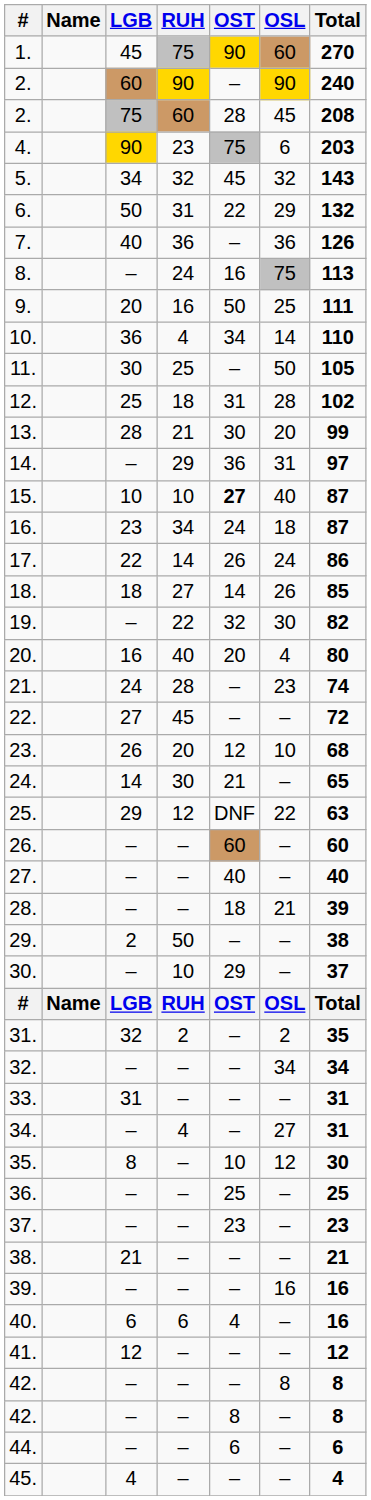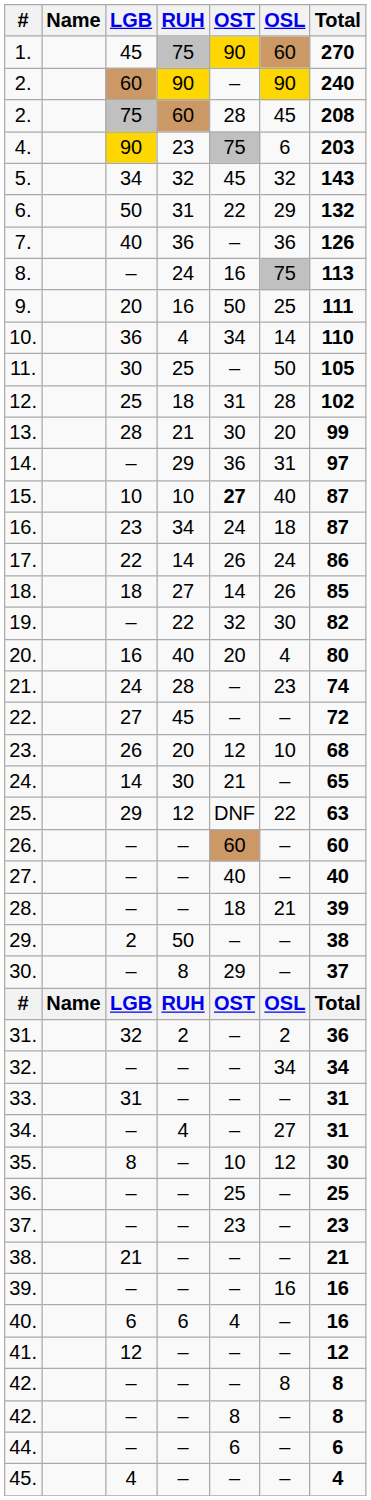 <table class="wikitable" style="text-align:center;">
 <tr>
 <th>#</th>
 <th>Name</th>
 <th><a href='#'>LGB</a></th>
 <th><a href='#'>RUH</a></th>
 <th><a href='#'>OST</a></th>
 <th><a href='#'>OSL</a></th>
 <th><strong>Total</strong></th>
 </tr>
 <tr>
 <td>1.</td>
 <td align="left"></td>
 <td>45</td>
 <td bgcolor="silver">75</td>
 <td bgcolor="gold">90</td>
 <td bgcolor="CC9966">60</td>
 <td><strong>270</strong></td>
 </tr>
 <tr>
 <td>2.</td>
 <td align="left"></td>
 <td bgcolor="CC9966">60</td>
 <td bgcolor="gold">90</td>
 <td>–</td>
 <td bgcolor="gold">90</td>
 <td><strong>240</strong></td>
 </tr>
 <tr>
 <td>2.</td>
 <td align="left"></td>
 <td bgcolor="silver">75</td>
 <td bgcolor="CC9966">60</td>
 <td>28</td>
 <td>45</td>
 <td><strong>208</strong></td>
 </tr>
 <tr>
 <td>4.</td>
 <td align="left"></td>
 <td bgcolor="gold">90</td>
 <td>23</td>
 <td bgcolor="silver">75</td>
 <td>6</td>
 <td><strong>203</strong></td>
 </tr>
 <tr>
 <td>5.</td>
 <td align="left"></td>
 <td>34</td>
 <td>32</td>
 <td>45</td>
 <td>32</td>
 <td><strong>143</strong></td>
 </tr>
 <tr>
 <td>6.</td>
 <td align="left"></td>
 <td>50</td>
 <td>31</td>
 <td>22</td>
 <td>29</td>
 <td><strong>132</strong></td>
 </tr>
 <tr>
 <td>7.</td>
 <td align="left"></td>
 <td>40</td>
 <td>36</td>
 <td>–</td>
 <td>36</td>
 <td><strong>126</strong></td>
 </tr>
 <tr>
 <td>8.</td>
 <td align="left"></td>
 <td>–</td>
 <td>24</td>
 <td>16</td>
 <td bgcolor="silver">75</td>
 <td><strong>113</strong></td>
 </tr>
 <tr>
 <td>9.</td>
 <td align="left"></td>
 <td>20</td>
 <td>16</td>
 <td>50</td>
 <td>25</td>
 <td><strong>111</strong></td>
 </tr>
 <tr>
 <td>10.</td>
 <td align="left"></td>
 <td>36</td>
 <td>4</td>
 <td>34</td>
 <td>14</td>
 <td><strong>110</strong></td>
 </tr>
 <tr>
 <td>11.</td>
 <td align="left"></td>
 <td>30</td>
 <td>25</td>
 <td>–</td>
 <td>50</td>
 <td><strong>105</strong></td>
 </tr>
 <tr>
 <td>12.</td>
 <td align="left"></td>
 <td>25</td>
 <td>18</td>
 <td>31</td>
 <td>28</td>
 <td><strong>102</strong></td>
 </tr>
 <tr>
 <td>13.</td>
 <td align="left"></td>
 <td>28</td>
 <td>21</td>
 <td>30</td>
 <td>20</td>
 <td><strong>99</strong></td>
 </tr>
 <tr>
 <td>14.</td>
 <td align="left"></td>
 <td>–</td>
 <td>29</td>
 <td>36</td>
 <td>31</td>
 <td><strong>97</strong></td>
 </tr>
 <tr>
 <td>15.</td>
 <td align="left"></td>
 <td>10</td>
 <td>10</td>
 <td><strong>27</strong></td>
 <td>40</td>
 <td><strong>87</strong></td>
 </tr>
 <tr>
 <td>16.</td>
 <td align="left"></td>
 <td>23</td>
 <td>34</td>
 <td>24</td>
 <td>18</td>
 <td><strong>87</strong></td>
 </tr>
 <tr>
 <td>17.</td>
 <td align="left"></td>
 <td>22</td>
 <td>14</td>
 <td>26</td>
 <td>24</td>
 <td><strong>86</strong></td>
 </tr>
 <tr>
 <td>18.</td>
 <td align="left"></td>
 <td>18</td>
 <td>27</td>
 <td>14</td>
 <td>26</td>
 <td><strong>85</strong></td>
 </tr>
 <tr>
 <td>19.</td>
 <td align="left"></td>
 <td>–</td>
 <td>22</td>
 <td>32</td>
 <td>30</td>
 <td><strong>82</strong></td>
 </tr>
 <tr>
 <td>20.</td>
 <td align="left"></td>
 <td>16</td>
 <td>40</td>
 <td>20</td>
 <td>4</td>
 <td><strong>80</strong></td>
 </tr>
 <tr>
 <td>21.</td>
 <td align="left"></td>
 <td>24</td>
 <td>28</td>
 <td>–</td>
 <td>23</td>
 <td><strong>74</strong></td>
 </tr>
 <tr>
 <td>22.</td>
 <td align="left"></td>
 <td>27</td>
 <td>45</td>
 <td>–</td>
 <td>–</td>
 <td><strong>72</strong></td>
 </tr>
 <tr>
 <td>23.</td>
 <td align="left"></td>
 <td>26</td>
 <td>20</td>
 <td>12</td>
 <td>10</td>
 <td><strong>68</strong></td>
 </tr>
 <tr>
 <td>24.</td>
 <td align="left"></td>
 <td>14</td>
 <td>30</td>
 <td>21</td>
 <td>–</td>
 <td><strong>65</strong></td>
 </tr>
 <tr>
 <td>25.</td>
 <td align="left"></td>
 <td>29</td>
 <td>12</td>
 <td>DNF</td>
 <td>22</td>
 <td><strong>63</strong></td>
 </tr>
 <tr>
 <td>26.</td>
 <td align="left"></td>
 <td>–</td>
 <td>–</td>
 <td bgcolor="CC9966">60</td>
 <td>–</td>
 <td><strong>60</strong></td>
 </tr>
 <tr>
 <td>27.</td>
 <td align="left"></td>
 <td>–</td>
 <td>–</td>
 <td>40</td>
 <td>–</td>
 <td><strong>40</strong></td>
 </tr>
 <tr>
 <td>28.</td>
 <td align="left"></td>
 <td>–</td>
 <td>–</td>
 <td>18</td>
 <td>21</td>
 <td><strong>39</strong></td>
 </tr>
 <tr>
 <td>29.</td>
 <td align="left"></td>
 <td>2</td>
 <td>50</td>
 <td>–</td>
 <td>–</td>
 <td><strong>38</strong></td>
 </tr>
 <tr>
 <td>30.</td>
 <td align="left"></td>
 <td>–</td>
-<td>10</td>
+<td>8</td>
 <td>29</td>
 <td>–</td>
 <td><strong>37</strong></td>
 </tr>
 <tr>
 <th>#</th>
 <th>Name</th>
 <th><a href='#'>LGB</a></th>
 <th><a href='#'>RUH</a></th>
 <th><a href='#'>OST</a></th>
 <th><a href='#'>OSL</a></th>
 <th><strong>Total</strong></th>
 </tr>
 <tr>
 <td>31.</td>
 <td align="left"></td>
 <td>32</td>
 <td>2</td>
 <td>–</td>
 <td>2</td>
-<td><strong>35</strong></td>
+<td><strong>36</strong></td>
 </tr>
 <tr>
 <td>32.</td>
 <td align="left"></td>
 <td>–</td>
 <td>–</td>
 <td>–</td>
 <td>34</td>
 <td><strong>34</strong></td>
 </tr>
 <tr>
 <td>33.</td>
 <td align="left"></td>
 <td>31</td>
 <td>–</td>
 <td>–</td>
 <td>–</td>
 <td><strong>31</strong></td>
 </tr>
 <tr>
 <td>34.</td>
 <td align="left"></td>
 <td>–</td>
 <td>4</td>
 <td>–</td>
 <td>27</td>
 <td><strong>31</strong></td>
 </tr>
 <tr>
 <td>35.</td>
 <td align="left"></td>
 <td>8</td>
 <td>–</td>
 <td>10</td>
 <td>12</td>
 <td><strong>30</strong></td>
 </tr>
 <tr>
 <td>36.</td>
 <td align="left"></td>
 <td>–</td>
 <td>–</td>
 <td>25</td>
 <td>–</td>
 <td><strong>25</strong></td>
 </tr>
 <tr>
 <td>37.</td>
 <td align="left"></td>
 <td>–</td>
 <td>–</td>
 <td>23</td>
 <td>–</td>
 <td><strong>23</strong></td>
 </tr>
 <tr>
 <td>38.</td>
 <td align="left"></td>
 <td>21</td>
 <td>–</td>
 <td>–</td>
 <td>–</td>
 <td><strong>21</strong></td>
 </tr>
 <tr>
 <td>39.</td>
 <td align="left"></td>
 <td>–</td>
 <td>–</td>
 <td>–</td>
 <td>16</td>
 <td><strong>16</strong></td>
 </tr>
 <tr>
 <td>40.</td>
 <td align="left"></td>
 <td>6</td>
 <td>6</td>
 <td>4</td>
 <td>–</td>
 <td><strong>16</strong></td>
 </tr>
 <tr>
 <td>41.</td>
 <td align="left"></td>
 <td>12</td>
 <td>–</td>
 <td>–</td>
 <td>–</td>
 <td><strong>12</strong></td>
 </tr>
 <tr>
 <td>42.</td>
 <td align="left"></td>
 <td>–</td>
 <td>–</td>
 <td>–</td>
 <td>8</td>
 <td><strong>8</strong></td>
 </tr>
 <tr>
 <td>42.</td>
 <td align="left"></td>
 <td>–</td>
 <td>–</td>
 <td>8</td>
 <td>–</td>
 <td><strong>8</strong></td>
 </tr>
 <tr>
 <td>44.</td>
 <td align="left"></td>
 <td>–</td>
 <td>–</td>
 <td>6</td>
 <td>–</td>
 <td><strong>6</strong></td>
 </tr>
 <tr>
 <td>45.</td>
 <td align="left"></td>
 <td>4</td>
 <td>–</td>
 <td>–</td>
 <td>–</td>
 <td><strong>4</strong></td>
 </tr>
 </table>
